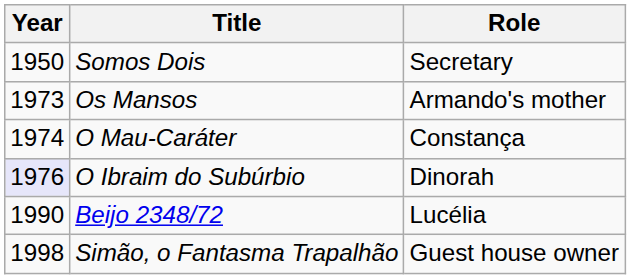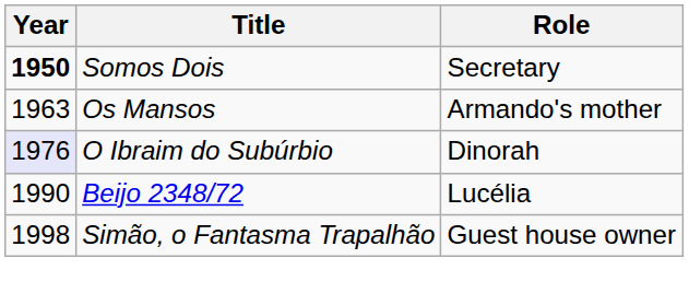 <table class="wikitable">
 <tr>
 <th>Year</th>
 <th>Title</th>
 <th>Role</th>
 </tr>
 <tr>
-<td>1950</td>
+<td><strong>1950</strong></td>
 <td><em>Somos Dois</em></td>
 <td>Secretary</td>
 </tr>
 <tr>
-<td>1973</td>
+<td>1963</td>
 <td><em>Os Mansos</em></td>
 <td>Armando's mother</td>
-</tr>
-<tr>
-<td>1974</td>
-<td><em>O Mau-Caráter</em></td>
-<td>Constança</td>
 </tr>
 <tr>
 <td style="background: lavender;">1976</td>
 <td><em>O Ibraim do Subúrbio</em></td>
 <td>Dinorah</td>
 </tr>
 <tr>
 <td>1990</td>
 <td><em><a href='#'>Beijo 2348/72</a></em></td>
 <td>Lucélia</td>
 </tr>
 <tr>
 <td>1998</td>
 <td><em>Simão, o Fantasma Trapalhão</em></td>
 <td>Guest house owner</td>
 </tr>
 </table>
